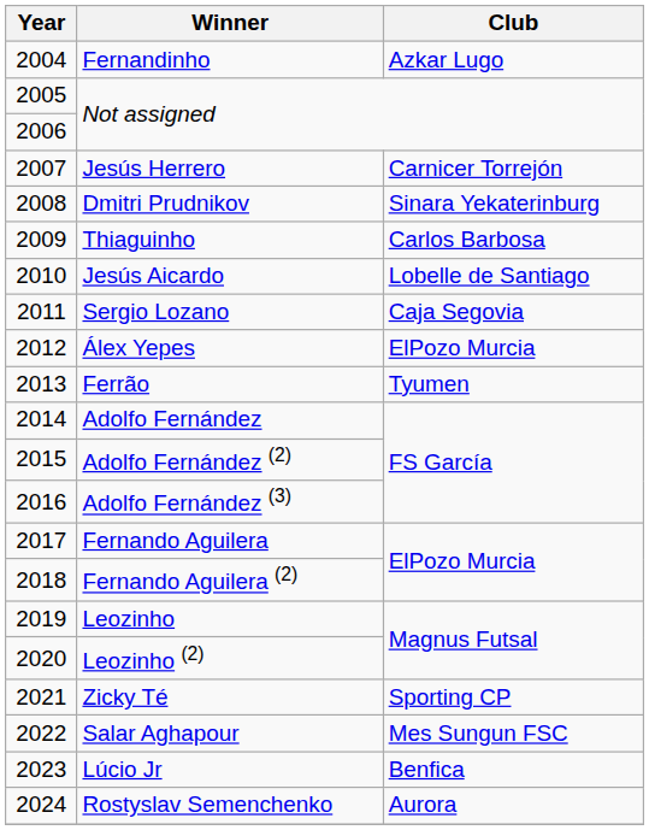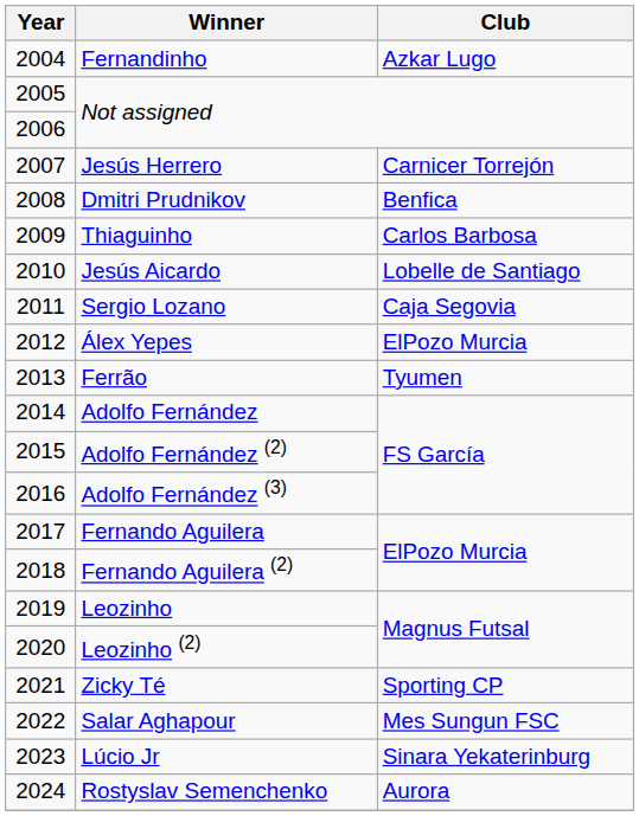 <table class="wikitable" style="width:450px;">
 <tr>
 <th>Year</th>
 <th>Winner</th>
 <th>Club</th>
 </tr>
 <tr>
 <td align=center>2004</td>
 <td> <a href='#'>Fernandinho</a></td>
 <td> <a href='#'>Azkar Lugo</a></td>
 </tr>
 <tr>
 <td align=center>2005</td>
 <td colspan="2" rowspan="2"><em>Not assigned</em></td>
 </tr>
 <tr>
 <td align=center>2006</td>
 </tr>
 <tr>
 <td align=center>2007</td>
 <td> <a href='#'>Jesús Herrero</a></td>
 <td> <a href='#'>Carnicer Torrejón</a></td>
 </tr>
 <tr>
 <td align=center>2008</td>
 <td> <a href='#'>Dmitri Prudnikov</a></td>
-<td> <a href='#'>Sinara Yekaterinburg</a></td>
+<td> <a href='#'>Benfica</a></td>
 </tr>
 <tr>
 <td align=center>2009</td>
 <td> <a href='#'>Thiaguinho</a></td>
 <td> <a href='#'>Carlos Barbosa</a></td>
 </tr>
 <tr>
 <td align=center>2010</td>
 <td> <a href='#'>Jesús Aicardo</a></td>
 <td> <a href='#'>Lobelle de Santiago</a></td>
 </tr>
 <tr>
 <td align=center>2011</td>
 <td> <a href='#'>Sergio Lozano</a></td>
 <td> <a href='#'>Caja Segovia</a></td>
 </tr>
 <tr>
 <td align=center>2012</td>
 <td> <a href='#'>Álex Yepes</a></td>
 <td> <a href='#'>ElPozo Murcia</a></td>
 </tr>
 <tr>
 <td align=center>2013</td>
 <td> <a href='#'>Ferrão</a></td>
 <td> <a href='#'>Tyumen</a></td>
 </tr>
 <tr>
 <td align=center>2014</td>
 <td> <a href='#'>Adolfo Fernández</a></td>
 <td rowspan="3"> <a href='#'>FS García</a></td>
 </tr>
 <tr>
 <td align=center>2015</td>
 <td> <a href='#'>Adolfo Fernández</a> <sup>(2)</sup></td>
 </tr>
 <tr>
 <td align=center>2016</td>
 <td> <a href='#'>Adolfo Fernández</a> <sup>(3)</sup></td>
 </tr>
 <tr>
 <td align=center>2017</td>
 <td> <a href='#'>Fernando Aguilera</a></td>
 <td rowspan="2"> <a href='#'>ElPozo Murcia</a></td>
 </tr>
 <tr>
 <td align=center>2018</td>
 <td> <a href='#'>Fernando Aguilera</a> <sup>(2)</sup></td>
 </tr>
 <tr>
 <td align=center>2019</td>
 <td> <a href='#'>Leozinho</a></td>
 <td rowspan="2"> <a href='#'>Magnus Futsal</a></td>
 </tr>
 <tr>
 <td align=center>2020</td>
 <td> <a href='#'>Leozinho</a> <sup>(2)</sup></td>
 </tr>
 <tr>
 <td align=center>2021</td>
 <td> <a href='#'>Zicky Té</a></td>
 <td> <a href='#'>Sporting CP</a></td>
 </tr>
 <tr>
 <td align=center>2022</td>
 <td> <a href='#'>Salar Aghapour</a></td>
 <td> <a href='#'>Mes Sungun FSC</a></td>
 </tr>
 <tr>
 <td align=center>2023</td>
 <td> <a href='#'>Lúcio Jr</a></td>
-<td> <a href='#'>Benfica</a></td>
+<td> <a href='#'>Sinara Yekaterinburg</a></td>
 </tr>
 <tr>
 <td align=center>2024</td>
 <td> <a href='#'>Rostyslav Semenchenko</a></td>
 <td> <a href='#'>Aurora</a></td>
 </tr>
 <tr>
 </tr>
 </table>
